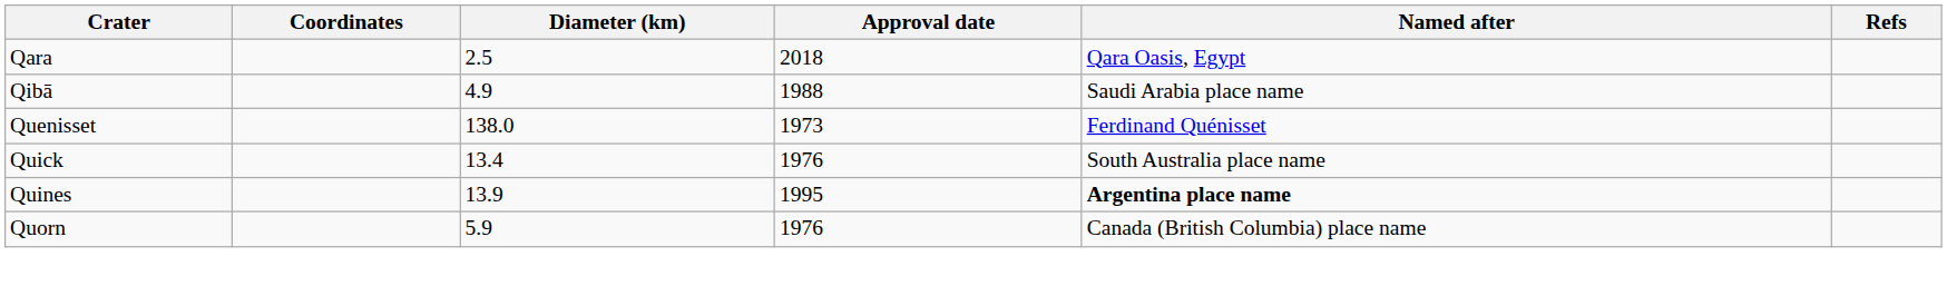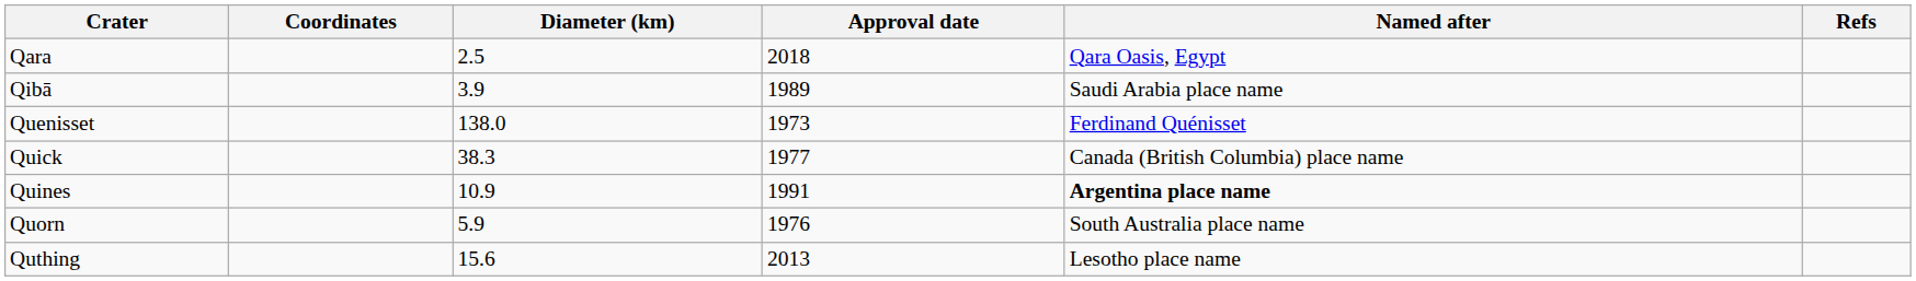 <table class="wikitable" style="min-width: 90%;">
 <tr>
 <th style="width:10em">Crater</th>
 <th style="width:10em">Coordinates</th>
 <th>Diameter (km)</th>
 <th>Approval date</th>
 <th>Named after</th>
 <th>Refs</th>
 </tr>
 <tr id="Qara">
 <td>Qara</td>
 <td></td>
 <td>2.5</td>
 <td>2018</td>
 <td><a href='#'>Qara Oasis</a>, <a href='#'>Egypt</a></td>
 <td></td>
 </tr>
 <tr id="Qiba">
 <td>Qibā</td>
 <td></td>
-<td>4.9</td>
-<td>1988</td>
+<td>3.9</td>
+<td>1989</td>
 <td>Saudi Arabia place name</td>
 <td></td>
 </tr>
 <tr id="Quenisset">
 <td>Quenisset</td>
 <td></td>
 <td>138.0</td>
 <td>1973</td>
 <td><a href='#'>Ferdinand Quénisset</a></td>
 <td></td>
 </tr>
 <tr id="Quick">
 <td>Quick</td>
 <td></td>
-<td>13.4</td>
-<td>1976</td>
-<td>South Australia place name</td>
+<td>38.3</td>
+<td>1977</td>
+<td>Canada (British Columbia) place name</td>
 <td></td>
 </tr>
 <tr id="Quines">
 <td>Quines</td>
 <td></td>
-<td>13.9</td>
-<td>1995</td>
+<td>10.9</td>
+<td>1991</td>
 <td><strong>Argentina place name</strong></td>
 <td></td>
 </tr>
 <tr id="Quorn">
 <td>Quorn</td>
 <td></td>
 <td>5.9</td>
 <td>1976</td>
-<td>Canada (British Columbia) place name</td>
+<td>South Australia place name</td>
+<td></td>
+</tr>
+<tr id="Quthing">
+<td>Quthing</td>
+<td></td>
+<td>15.6</td>
+<td>2013</td>
+<td>Lesotho place name</td>
 <td></td>
 </tr>
 </table>
